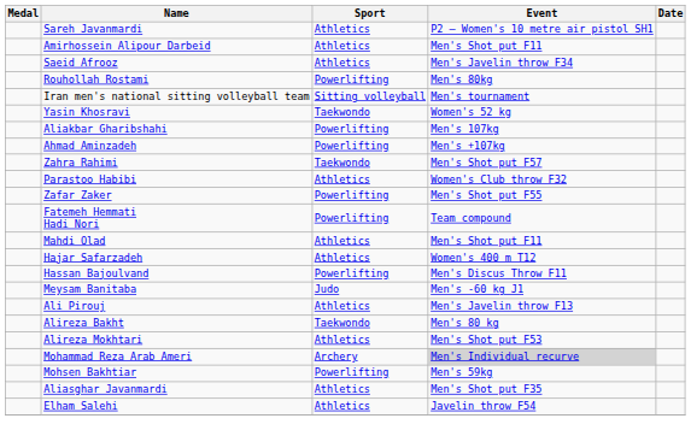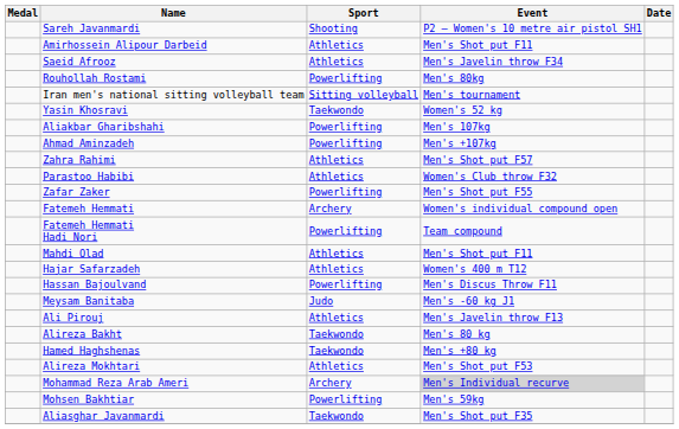 <table class="wikitable sortable" style="font-size: 95%;">
 <tr>
 <th>Medal</th>
 <th>Name</th>
 <th>Sport</th>
 <th>Event</th>
 <th>Date</th>
 </tr>
 <tr>
 <td></td>
 <td><a href='#'>Sareh Javanmardi</a></td>
-<td><a href='#'>Athletics</a></td>
+<td><a href='#'>Shooting</a></td>
 <td><a href='#'>P2 – Women's 10 metre air pistol SH1</a></td>
 <td></td>
 </tr>
 <tr>
 <td></td>
 <td><a href='#'>Amirhossein Alipour Darbeid</a></td>
 <td><a href='#'>Athletics</a></td>
 <td><a href='#'>Men's Shot put F11</a></td>
 <td></td>
 </tr>
 <tr>
 <td></td>
 <td><a href='#'>Saeid Afrooz</a></td>
 <td><a href='#'>Athletics</a></td>
 <td><a href='#'>Men's Javelin throw F34</a></td>
 <td></td>
 </tr>
 <tr>
 <td></td>
 <td><a href='#'>Rouhollah Rostami</a></td>
 <td><a href='#'>Powerlifting</a></td>
 <td><a href='#'>Men's  80kg</a></td>
 <td></td>
 </tr>
 <tr>
 <td></td>
 <td>Iran men's national sitting volleyball team<br></td>
 <td><a href='#'>Sitting volleyball</a></td>
 <td><a href='#'>Men's tournament</a></td>
 <td></td>
 </tr>
 <tr>
 <td></td>
 <td><a href='#'>Yasin Khosravi</a></td>
 <td><a href='#'>Taekwondo</a></td>
 <td><a href='#'>Women's 52 kg</a></td>
 <td></td>
 </tr>
 <tr>
 <td></td>
 <td><a href='#'>Aliakbar Gharibshahi</a></td>
 <td><a href='#'>Powerlifting</a></td>
 <td><a href='#'>Men's  107kg</a></td>
 <td></td>
 </tr>
 <tr>
 <td></td>
 <td><a href='#'>Ahmad Aminzadeh</a></td>
 <td><a href='#'>Powerlifting</a></td>
 <td><a href='#'>Men's  +107kg</a></td>
 <td></td>
 </tr>
 <tr>
 <td></td>
 <td><a href='#'>Zahra Rahimi</a></td>
-<td><a href='#'>Taekwondo</a></td>
+<td><a href='#'>Athletics</a></td>
 <td><a href='#'>Men's Shot put F57</a></td>
 <td></td>
 </tr>
 <tr>
 <td></td>
 <td><a href='#'>Parastoo Habibi</a></td>
 <td><a href='#'>Athletics</a></td>
 <td><a href='#'>Women's Club throw F32</a></td>
 <td></td>
 </tr>
 <tr>
 <td></td>
 <td><a href='#'>Zafar Zaker</a></td>
 <td><a href='#'>Powerlifting</a></td>
 <td><a href='#'>Men's Shot put F55</a></td>
+<td></td>
+</tr>
+<tr>
+<td></td>
+<td><a href='#'>Fatemeh Hemmati</a></td>
+<td><a href='#'>Archery</a></td>
+<td><a href='#'>Women's individual compound open</a></td>
 <td></td>
 </tr>
 <tr>
 <td></td>
 <td><a href='#'>Fatemeh Hemmati</a><br><a href='#'>Hadi Nori</a></td>
 <td><a href='#'>Powerlifting</a></td>
 <td><a href='#'>Team compound</a></td>
 <td></td>
 </tr>
 <tr>
 <td></td>
 <td><a href='#'>Mahdi Olad</a></td>
 <td><a href='#'>Athletics</a></td>
 <td><a href='#'>Men's Shot put F11</a></td>
 <td></td>
 </tr>
 <tr>
 <td></td>
 <td><a href='#'>Hajar Safarzadeh</a></td>
 <td><a href='#'>Athletics</a></td>
 <td><a href='#'>Women's 400 m T12</a></td>
 <td></td>
 </tr>
 <tr>
 <td></td>
 <td><a href='#'>Hassan Bajoulvand</a></td>
 <td><a href='#'>Powerlifting</a></td>
 <td><a href='#'>Men's Discus Throw F11</a></td>
 <td></td>
 </tr>
 <tr>
 <td></td>
 <td><a href='#'>Meysam Banitaba</a></td>
 <td><a href='#'>Judo</a></td>
 <td><a href='#'>Men's -60 kg J1</a></td>
 <td></td>
 </tr>
 <tr>
 <td></td>
 <td><a href='#'>Ali Pirouj</a></td>
 <td><a href='#'>Athletics</a></td>
 <td><a href='#'>Men's Javelin throw F13</a></td>
 <td></td>
 </tr>
 <tr>
 <td></td>
 <td><a href='#'>Alireza Bakht</a></td>
 <td><a href='#'>Taekwondo</a></td>
 <td><a href='#'>Men's 80 kg</a></td>
 <td></td>
 </tr>
 <tr>
 <td></td>
+<td><a href='#'>Hamed Haghshenas</a></td>
+<td><a href='#'>Taekwondo</a></td>
+<td><a href='#'>Men's +80 kg</a></td>
+<td></td>
+</tr>
+<tr>
+<td></td>
 <td><a href='#'>Alireza Mokhtari</a></td>
 <td><a href='#'>Athletics</a></td>
 <td><a href='#'>Men's Shot put F53</a></td>
 <td></td>
 </tr>
 <tr>
 <td></td>
 <td><a href='#'>Mohammad Reza Arab Ameri</a></td>
 <td><a href='#'>Archery</a></td>
 <td style="background: lightgrey;"><a href='#'>Men's Individual recurve</a></td>
 <td></td>
 </tr>
 <tr>
 <td></td>
 <td><a href='#'>Mohsen Bakhtiar</a></td>
 <td><a href='#'>Powerlifting</a></td>
 <td><a href='#'>Men's  59kg</a></td>
 <td></td>
 </tr>
 <tr>
 <td></td>
 <td><a href='#'>Aliasghar Javanmardi</a></td>
-<td><a href='#'>Athletics</a></td>
+<td><a href='#'>Taekwondo</a></td>
 <td><a href='#'>Men's Shot put F35</a></td>
-<td></td>
-</tr>
-<tr>
-<td></td>
-<td><a href='#'>Elham Salehi</a></td>
-<td><a href='#'>Athletics</a></td>
-<td><a href='#'>Javelin throw F54</a></td>
 <td></td>
 </tr>
 <tr>
 </tr>
 </table>
